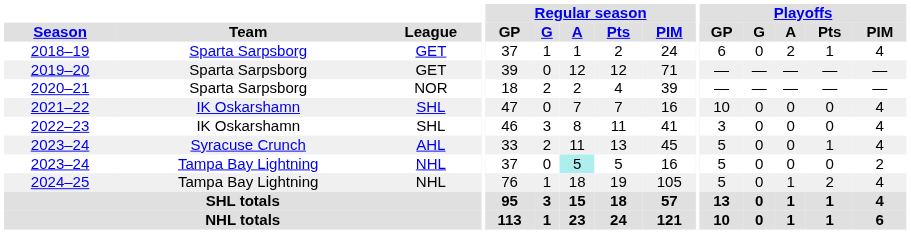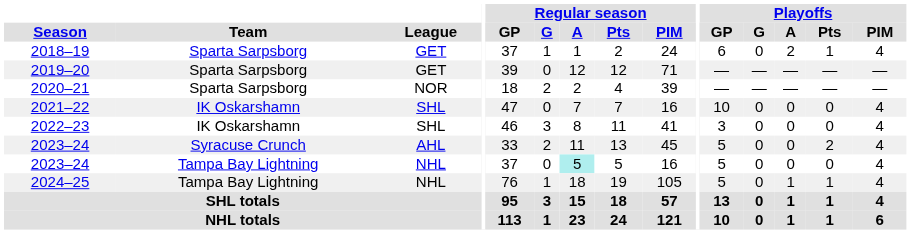 <table border="0" cellpadding="1" cellspacing="0" style="text-align:center; width:60em">
 <tr bgcolor="#e0e0e0">
 <th colspan="3" bgcolor="#ffffff"></th>
 <th rowspan="99" bgcolor="#ffffff"></th>
 <th colspan="5"><a href='#'>Regular season</a></th>
 <th rowspan="99" bgcolor="#ffffff"></th>
 <th colspan="5"><a href='#'>Playoffs</a></th>
 </tr>
 <tr bgcolor="#e0e0e0">
 <th><a href='#'>Season</a></th>
 <th>Team</th>
 <th>League</th>
 <th>GP</th>
 <th><a href='#'>G</a></th>
 <th><a href='#'>A</a></th>
 <th><a href='#'>Pts</a></th>
 <th><a href='#'>PIM</a></th>
 <th>GP</th>
 <th>G</th>
 <th>A</th>
 <th>Pts</th>
 <th>PIM</th>
 </tr>
 <tr>
 <td><a href='#'>2018–19</a></td>
 <td><a href='#'>Sparta Sarpsborg</a></td>
 <td><a href='#'>GET</a></td>
 <td>37</td>
 <td>1</td>
 <td>1</td>
 <td>2</td>
 <td>24</td>
 <td>6</td>
 <td>0</td>
 <td>2</td>
 <td>1</td>
 <td>4</td>
 </tr>
 <tr bgcolor="#f0f0f0">
 <td><a href='#'>2019–20</a></td>
 <td>Sparta Sarpsborg</td>
 <td>GET</td>
 <td>39</td>
 <td>0</td>
 <td>12</td>
 <td>12</td>
 <td>71</td>
 <td>—</td>
 <td>—</td>
 <td>—</td>
 <td>—</td>
 <td>—</td>
 </tr>
 <tr>
 <td><a href='#'>2020–21</a></td>
 <td>Sparta Sarpsborg</td>
 <td>NOR</td>
 <td>18</td>
 <td>2</td>
 <td>2</td>
 <td>4</td>
 <td>39</td>
 <td>—</td>
 <td>—</td>
 <td>—</td>
 <td>—</td>
 <td>—</td>
 </tr>
 <tr bgcolor="#f0f0f0">
 <td><a href='#'>2021–22</a></td>
 <td><a href='#'>IK Oskarshamn</a></td>
 <td><a href='#'>SHL</a></td>
 <td>47</td>
 <td>0</td>
 <td>7</td>
 <td>7</td>
 <td>16</td>
 <td>10</td>
 <td>0</td>
 <td>0</td>
 <td>0</td>
 <td>4</td>
 </tr>
 <tr>
 <td><a href='#'>2022–23</a></td>
 <td>IK Oskarshamn</td>
 <td>SHL</td>
 <td>46</td>
 <td>3</td>
 <td>8</td>
 <td>11</td>
 <td>41</td>
 <td>3</td>
 <td>0</td>
 <td>0</td>
 <td>0</td>
 <td>4</td>
 </tr>
 <tr bgcolor="#f0f0f0">
 <td><a href='#'>2023–24</a></td>
 <td><a href='#'>Syracuse Crunch</a></td>
 <td><a href='#'>AHL</a></td>
 <td>33</td>
 <td>2</td>
 <td>11</td>
 <td>13</td>
 <td>45</td>
 <td>5</td>
 <td>0</td>
 <td>0</td>
-<td>1</td>
+<td>2</td>
 <td>4</td>
 </tr>
 <tr>
 <td><a href='#'>2023–24</a></td>
 <td><a href='#'>Tampa Bay Lightning</a></td>
 <td><a href='#'>NHL</a></td>
 <td>37</td>
 <td>0</td>
 <td style="background: paleturquoise;">5</td>
 <td>5</td>
 <td>16</td>
 <td>5</td>
 <td>0</td>
 <td>0</td>
 <td>0</td>
-<td>2</td>
+<td>4</td>
 </tr>
 <tr bgcolor="#f0f0f0">
 <td><a href='#'>2024–25</a></td>
 <td>Tampa Bay Lightning</td>
 <td>NHL</td>
 <td>76</td>
 <td>1</td>
 <td>18</td>
 <td>19</td>
 <td>105</td>
 <td>5</td>
 <td>0</td>
 <td>1</td>
-<td>2</td>
+<td>1</td>
 <td>4</td>
 </tr>
 <tr bgcolor="#e0e0e0">
 <th colspan="3">SHL totals</th>
 <th>95</th>
 <th>3</th>
 <th>15</th>
 <th>18</th>
 <th>57</th>
 <th>13</th>
 <th>0</th>
 <th>1</th>
 <th>1</th>
 <th>4</th>
 </tr>
 <tr bgcolor="#e0e0e0">
 <th colspan="3">NHL totals</th>
 <th>113</th>
 <th>1</th>
 <th>23</th>
 <th>24</th>
 <th>121</th>
 <th>10</th>
 <th>0</th>
 <th>1</th>
 <th>1</th>
 <th>6</th>
 </tr>
 </table>
